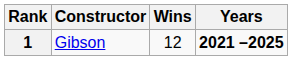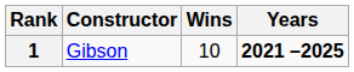 <table class="wikitable">
 <tr>
 <th>Rank</th>
 <th>Constructor</th>
 <th>Wins</th>
 <th>Years</th>
 </tr>
 <tr>
 <th>1</th>
 <td> <a href='#'>Gibson</a></td>
-<td align=center>12</td>
+<td align=center>10</td>
 <td><strong>2021 –2025 </strong></td>
 </tr>
 </table>
